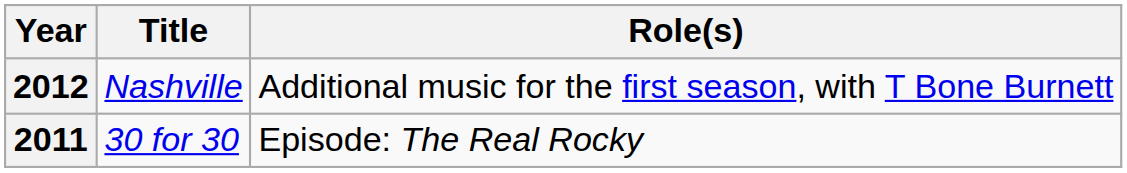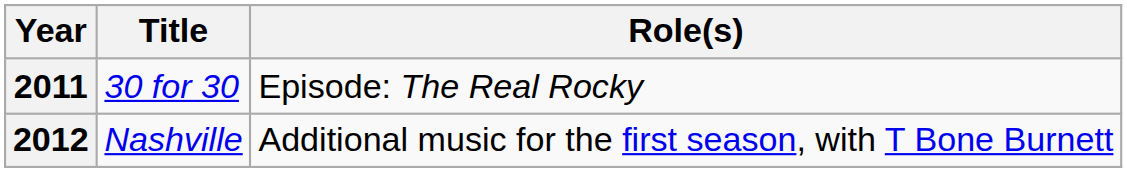 <table class="wikitable sortable plainrowheaders">
 <tr>
 <th scope="col">Year</th>
 <th scope="col">Title</th>
 <th scope="col">Role(s)</th>
 </tr>
 <tr>
+<th scope="row">2011</th>
+<td><em><a href='#'>30 for 30</a></em></td>
+<td>Episode: <em>The Real Rocky</em></td>
+</tr>
+<tr>
 <th scope="row">2012</th>
 <td><em><a href='#'>Nashville</a></em></td>
 <td>Additional music for the <a href='#'>first season</a>, with <a href='#'>T Bone Burnett</a></td>
 </tr>
-<tr>
-<th scope="row">2011</th>
-<td><em><a href='#'>30 for 30</a></em></td>
-<td>Episode: <em>The Real Rocky</em></td>
-</tr>
 </table>
